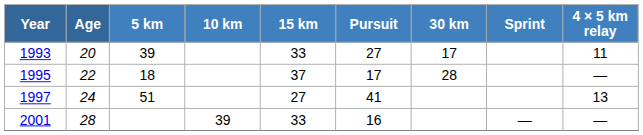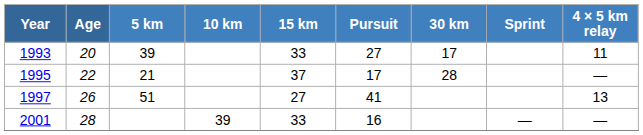 <table class="wikitable" style="font-size:95%; text-align:center; border:grey solid 1px; border-collapse:collapse; background:#ffffff;">
 <tr>
 <th style="background-color:#369; color:white; width:60px;"> Year </th>
 <th style="background-color:#369; color:white; width:40px;"> Age </th>
 <th style="background-color:#4180be; color:white; width:75px;"> 5 km </th>
 <th style="background-color:#4180be; color:white; width:75px;"> 10 km </th>
 <th style="background-color:#4180be; color:white; width:75px;"> 15 km </th>
 <th style="background-color:#4180be; color:white; width:75px;"> Pursuit </th>
 <th style="background-color:#4180be; color:white; width:75px;"> 30 km </th>
 <th style="background-color:#4180be; color:white; width:75px;"> Sprint </th>
 <th style="background-color:#4180be; color:white; width:75px;"> 4 × 5 km <br> relay </th>
 </tr>
 <tr>
 <td><a href='#'>1993</a></td>
 <td><em>20</em></td>
 <td>39</td>
 <td></td>
 <td>33</td>
 <td>27</td>
 <td>17</td>
 <td></td>
 <td>11</td>
 </tr>
 <tr>
 <td><a href='#'>1995</a></td>
 <td><em>22</em></td>
-<td>18</td>
+<td>21</td>
 <td></td>
 <td>37</td>
 <td>17</td>
 <td>28</td>
 <td></td>
 <td>—</td>
 </tr>
 <tr>
 <td><a href='#'>1997</a></td>
-<td><em>24</em></td>
+<td><em>26</em></td>
 <td>51</td>
 <td></td>
 <td>27</td>
 <td>41</td>
 <td></td>
 <td></td>
 <td>13</td>
 </tr>
 <tr>
 <td><a href='#'>2001</a></td>
 <td><em>28</em></td>
 <td></td>
 <td>39</td>
 <td>33</td>
 <td>16</td>
 <td></td>
 <td>—</td>
 <td>—</td>
 </tr>
 <tr>
 </tr>
 </table>
